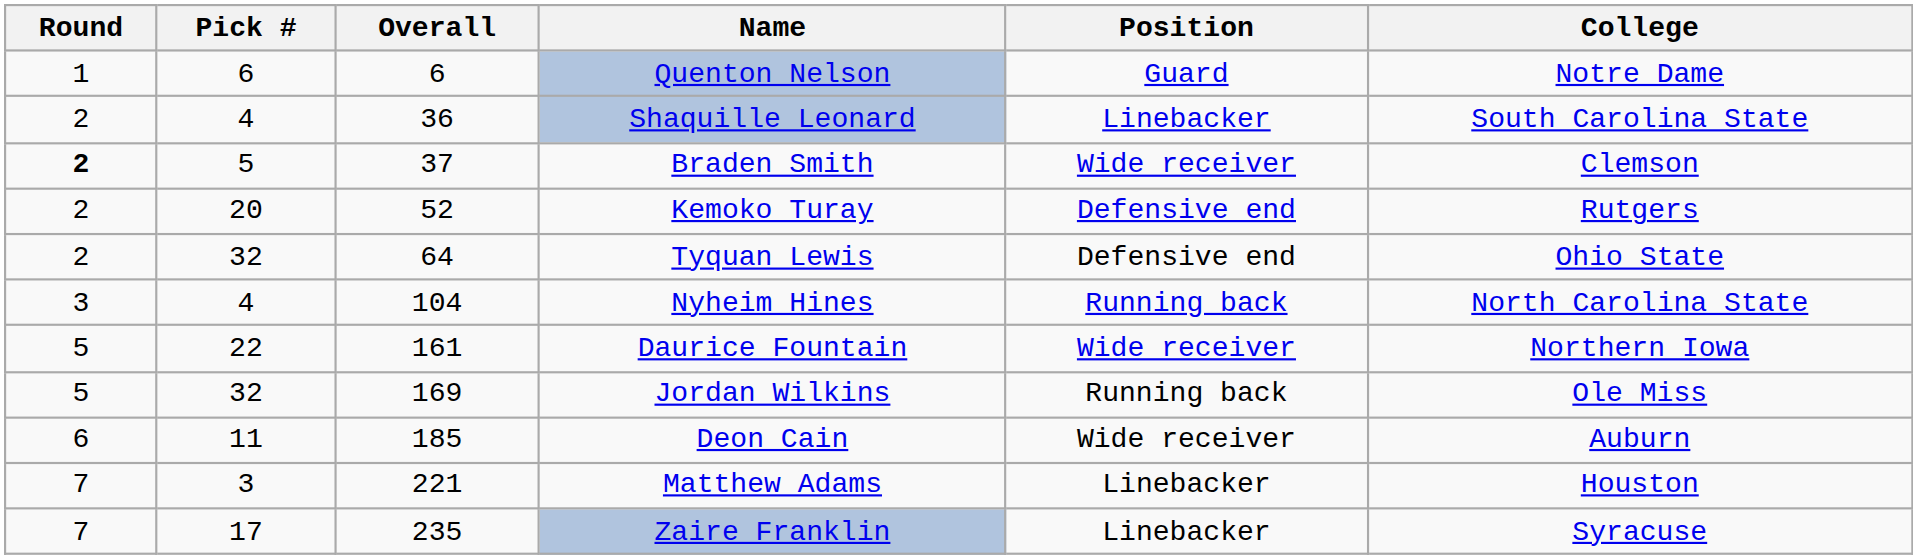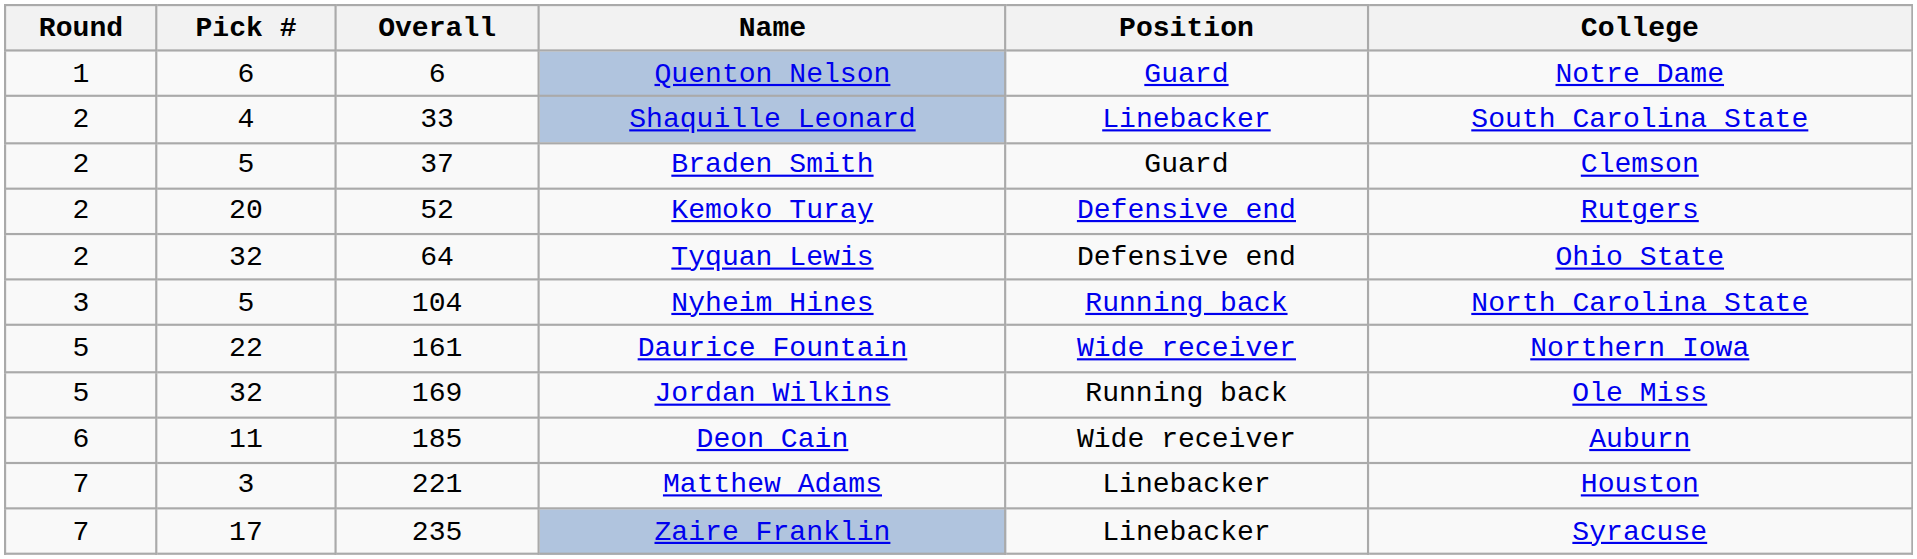 <table class="wikitable sortable sortable" style="width: 100%; text-align:center">
 <tr>
 <th>Round</th>
 <th>Pick #</th>
 <th>Overall</th>
 <th>Name</th>
 <th>Position</th>
 <th>College</th>
 </tr>
 <tr>
 <td>1</td>
 <td>6</td>
 <td>6</td>
 <td bgcolor=lightsteelblue><a href='#'>Quenton Nelson</a></td>
 <td><a href='#'>Guard</a></td>
 <td><a href='#'>Notre Dame</a></td>
 </tr>
 <tr>
 <td>2</td>
 <td>4</td>
-<td>36</td>
+<td>33</td>
 <td bgcolor=lightsteelblue><a href='#'>Shaquille Leonard</a></td>
 <td><a href='#'>Linebacker</a></td>
 <td><a href='#'>South Carolina State</a></td>
 </tr>
 <tr>
-<td><strong>2</strong></td>
+<td>2</td>
 <td>5</td>
 <td>37</td>
 <td><a href='#'>Braden Smith</a></td>
-<td><a href='#'>Wide receiver</a></td>
+<td>Guard</td>
 <td><a href='#'>Clemson</a></td>
 </tr>
 <tr>
 <td>2</td>
 <td>20</td>
 <td>52</td>
 <td><a href='#'>Kemoko Turay</a></td>
 <td><a href='#'>Defensive end</a></td>
 <td><a href='#'>Rutgers</a></td>
 </tr>
 <tr>
 <td>2</td>
 <td>32</td>
 <td>64</td>
 <td><a href='#'>Tyquan Lewis</a></td>
 <td>Defensive end</td>
 <td><a href='#'>Ohio State</a></td>
 </tr>
 <tr>
 <td>3</td>
-<td>4</td>
+<td>5</td>
 <td>104</td>
 <td><a href='#'>Nyheim Hines</a></td>
 <td><a href='#'>Running back</a></td>
 <td><a href='#'>North Carolina State</a></td>
 </tr>
 <tr>
 <td>5</td>
 <td>22</td>
 <td>161</td>
 <td><a href='#'>Daurice Fountain</a></td>
 <td><a href='#'>Wide receiver</a></td>
 <td><a href='#'>Northern Iowa</a></td>
 </tr>
 <tr>
 <td>5</td>
 <td>32</td>
 <td>169</td>
 <td><a href='#'>Jordan Wilkins</a></td>
 <td>Running back</td>
 <td><a href='#'>Ole Miss</a></td>
 </tr>
 <tr>
 <td>6</td>
 <td>11</td>
 <td>185</td>
 <td><a href='#'>Deon Cain</a></td>
 <td>Wide receiver</td>
 <td><a href='#'>Auburn</a></td>
 </tr>
 <tr>
 <td>7</td>
 <td>3</td>
 <td>221</td>
 <td><a href='#'>Matthew Adams</a></td>
 <td>Linebacker</td>
 <td><a href='#'>Houston</a></td>
 </tr>
 <tr>
 <td>7</td>
 <td>17</td>
 <td>235</td>
 <td bgcolor=lightsteelblue><a href='#'>Zaire Franklin</a></td>
 <td>Linebacker</td>
 <td><a href='#'>Syracuse</a></td>
 </tr>
 </table>
